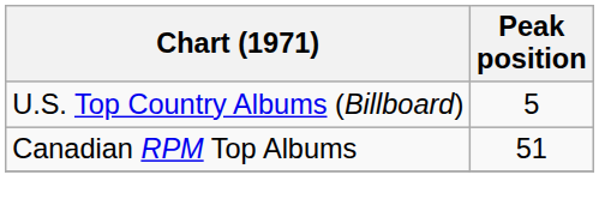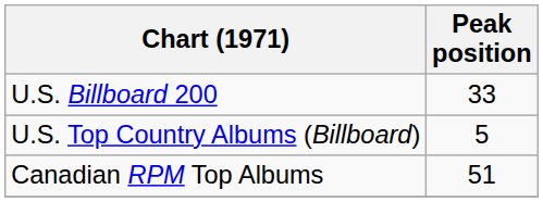 <table class="wikitable">
 <tr>
 <th>Chart (1971)</th>
 <th>Peak<br>position</th>
+</tr>
+<tr>
+<td>U.S. <a href='#'><em>Billboard</em> 200</a></td>
+<td align="center">33</td>
 </tr>
 <tr>
 <td>U.S. <a href='#'>Top Country Albums</a> (<em>Billboard</em>)</td>
 <td align="center">5</td>
 </tr>
 <tr>
 <td>Canadian <em><a href='#'>RPM</a></em> Top Albums</td>
 <td align="center">51</td>
 </tr>
 <tr>
 </tr>
 </table>
